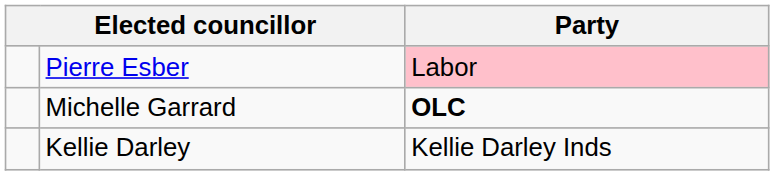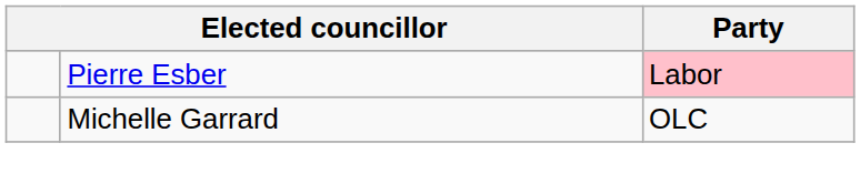 <table class="wikitable" style="float:right;clear:right;width:30%">
 <tr>
 <th colspan="2">Elected councillor</th>
 <th>Party</th>
 </tr>
 <tr>
 <td> </td>
 <td><a href='#'>Pierre Esber</a></td>
 <td style="background: pink;">Labor</td>
 </tr>
 <tr>
 <td> </td>
 <td>Michelle Garrard</td>
-<td><strong>OLC</strong></td>
-</tr>
-<tr>
-<td> </td>
-<td>Kellie Darley</td>
-<td>Kellie Darley Inds</td>
+<td>OLC</td>
 </tr>
 </table>
